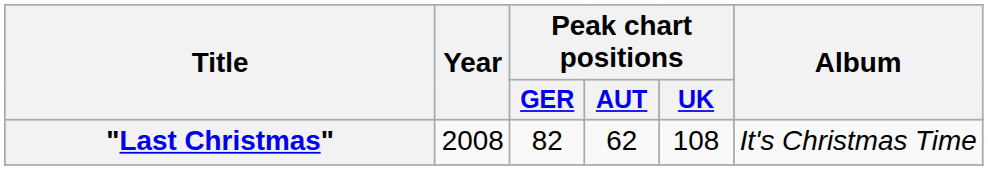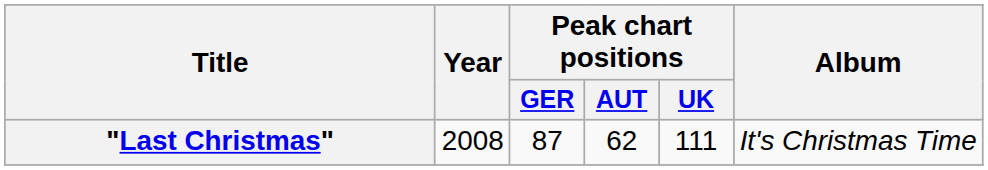 <table class="wikitable plainrowheaders" style="text-align:center;" border="1">
 <tr>
 <th scope="col" rowspan="2" style="width:15em;">Title</th>
 <th scope="col" rowspan="2">Year</th>
 <th scope="col" colspan="3">Peak chart positions</th>
 <th scope="col" rowspan="2">Album</th>
 </tr>
 <tr>
 <th scope="col" style="width:2.5em;font-size:90%;"><a href='#'>GER</a><br></th>
 <th scope="col" style="width:2.5em;font-size:90%;"><a href='#'>AUT</a><br></th>
 <th scope="col" style="width:2.5em;font-size:90%;"><a href='#'>UK</a><br></th>
 </tr>
 <tr>
 <th scope="row">"<a href='#'>Last Christmas</a>"</th>
 <td>2008</td>
-<td>82</td>
+<td>87</td>
 <td>62</td>
-<td>108</td>
+<td>111</td>
 <td><em>It's Christmas Time</em></td>
 </tr>
 </table>
